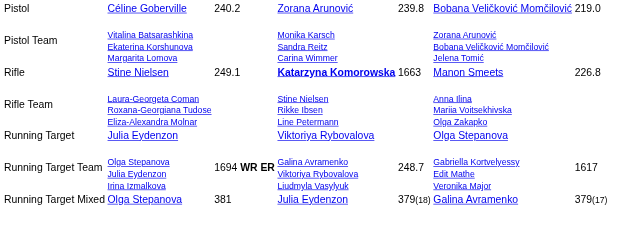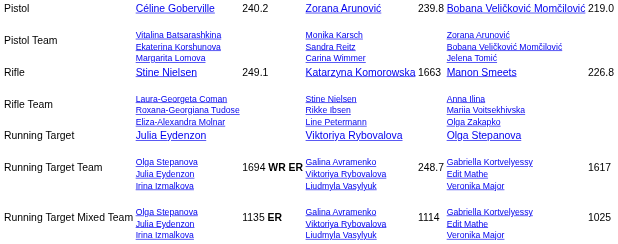 <table>
 <tr>
 <td>Pistol</td>
 <td><a href='#'>Céline Goberville</a><br></td>
 <td>240.2</td>
 <td><a href='#'>Zorana Arunović</a><br></td>
 <td>239.8</td>
 <td><a href='#'>Bobana Veličković Momčilović</a><br></td>
 <td>219.0</td>
 </tr>
 <tr>
 <td>Pistol Team</td>
 <td><br><small><a href='#'>Vitalina Batsarashkina</a><br><a href='#'>Ekaterina Korshunova</a><br><a href='#'>Margarita Lomova</a></small></td>
 <td></td>
 <td><br><small><a href='#'>Monika Karsch</a><br><a href='#'>Sandra Reitz</a><br><a href='#'>Carina Wimmer</a></small></td>
 <td></td>
 <td><br><small><a href='#'>Zorana Arunović</a><br><a href='#'>Bobana Veličković Momčilović</a><br><a href='#'>Jelena Tomić</a></small></td>
 <td></td>
 </tr>
 <tr>
 <td>Rifle</td>
 <td><a href='#'>Stine Nielsen</a><br></td>
 <td>249.1</td>
-<td><strong><a href='#'>Katarzyna Komorowska</a><br></strong></td>
+<td><a href='#'>Katarzyna Komorowska</a><br></td>
 <td>1663</td>
 <td><a href='#'>Manon Smeets</a><br></td>
 <td>226.8</td>
 </tr>
 <tr>
 <td>Rifle Team</td>
 <td><br><small><a href='#'>Laura-Georgeta Coman</a><br><a href='#'>Roxana-Georgiana Tudose</a><br><a href='#'>Eliza-Alexandra Molnar</a></small></td>
 <td></td>
 <td><br><small><a href='#'>Stine Nielsen</a><br><a href='#'>Rikke Ibsen</a><br><a href='#'>Line Petermann</a></small></td>
 <td></td>
 <td><br><small><a href='#'>Anna Ilina</a><br><a href='#'>Mariia Voitsekhivska</a><br><a href='#'>Olga Zakapko</a></small></td>
 <td></td>
 </tr>
 <tr>
 <td>Running Target</td>
 <td colspan=2><a href='#'>Julia Eydenzon</a><br></td>
 <td colspan=2><a href='#'>Viktoriya Rybovalova</a><br></td>
 <td colspan=2><a href='#'>Olga Stepanova</a><br></td>
 </tr>
 <tr>
 <td>Running Target Team</td>
 <td><br><small><a href='#'>Olga Stepanova</a><br><a href='#'>Julia Eydenzon</a><br><a href='#'>Irina Izmalkova</a></small></td>
 <td>1694 <strong>WR ER</strong></td>
 <td><br><small><a href='#'>Galina Avramenko</a><br><a href='#'>Viktoriya Rybovalova</a><br><a href='#'>Liudmyla Vasylyuk</a></small></td>
 <td>248.7</td>
 <td><br><small><a href='#'>Gabriella Kortvelyessy</a><br><a href='#'>Edit Mathe</a><br><a href='#'>Veronika Major</a></small></td>
 <td>1617</td>
 </tr>
 <tr>
-<td>Running Target Mixed</td>
-<td><a href='#'>Olga Stepanova</a><br></td>
-<td>381</td>
-<td><a href='#'>Julia Eydenzon</a><br></td>
-<td>379<small>(18)</small></td>
-<td><a href='#'>Galina Avramenko</a><br></td>
-<td>379<small>(17)</small></td>
+<td>Running Target Mixed Team</td>
+<td><br><small><a href='#'>Olga Stepanova</a><br><a href='#'>Julia Eydenzon</a><br><a href='#'>Irina Izmalkova</a></small></td>
+<td>1135 <strong>ER</strong></td>
+<td><br><small><a href='#'>Galina Avramenko</a><br><a href='#'>Viktoriya Rybovalova</a><br><a href='#'>Liudmyla Vasylyuk</a></small></td>
+<td>1114</td>
+<td><br><small><a href='#'>Gabriella Kortvelyessy</a><br><a href='#'>Edit Mathe</a><br><a href='#'>Veronika Major</a></small></td>
+<td>1025</td>
 </tr>
 </table>
